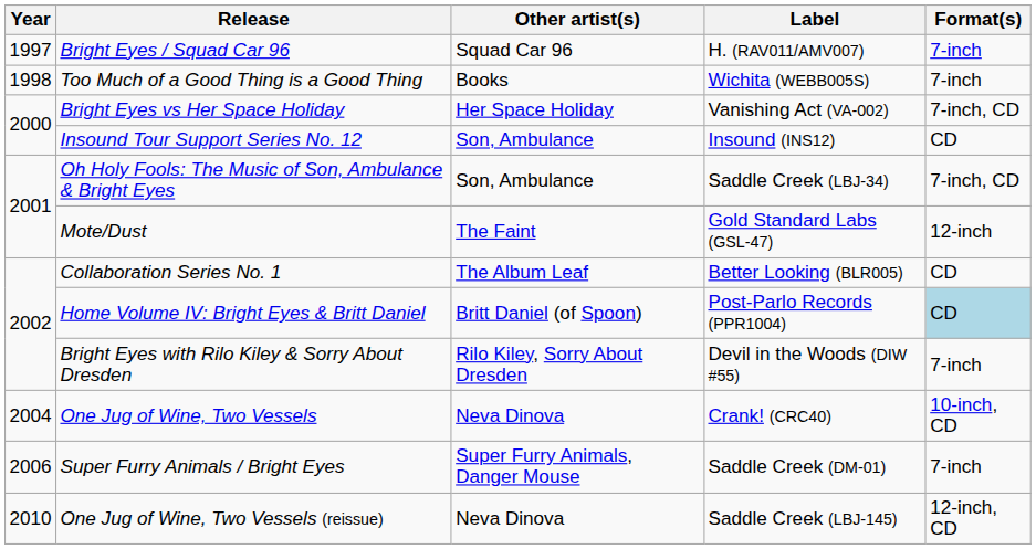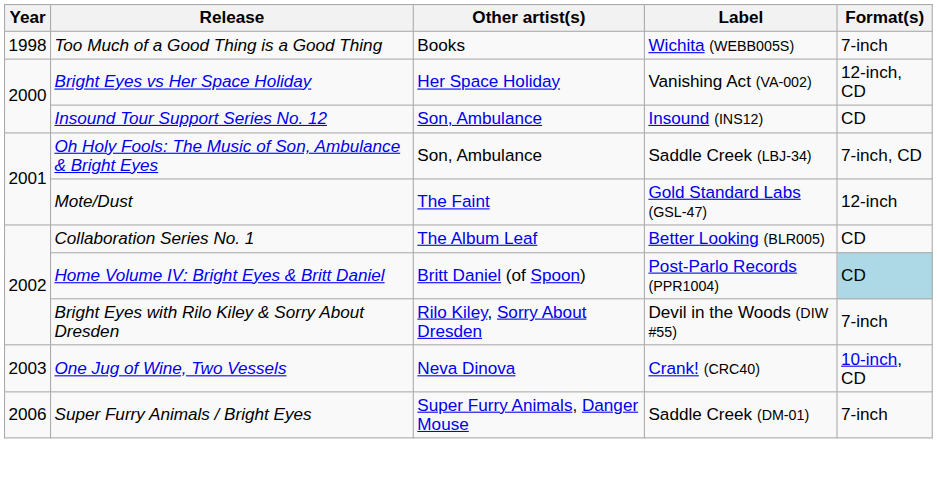 <table class="wikitable">
 <tr>
 <th>Year</th>
 <th>Release</th>
 <th>Other artist(s)</th>
 <th>Label</th>
 <th>Format(s)</th>
-</tr>
-<tr>
-<td>1997</td>
-<td><em><a href='#'>Bright Eyes / Squad Car 96</a></em></td>
-<td>Squad Car 96</td>
-<td>H. <small>(RAV011/AMV007)</small></td>
-<td><a href='#'>7-inch</a></td>
 </tr>
 <tr>
 <td>1998</td>
 <td><em>Too Much of a Good Thing is a Good Thing</em></td>
 <td>Books</td>
 <td><a href='#'>Wichita</a> <small>(WEBB005S)</small></td>
 <td>7-inch</td>
 </tr>
 <tr>
 <td rowspan="2">2000</td>
 <td><em><a href='#'>Bright Eyes vs Her Space Holiday</a></em></td>
 <td><a href='#'>Her Space Holiday</a></td>
 <td>Vanishing Act <small>(VA-002)</small></td>
-<td>7-inch, CD</td>
+<td>12-inch, CD</td>
 </tr>
 <tr>
 <td><em><a href='#'>Insound Tour Support Series No. 12</a></em></td>
 <td><a href='#'>Son, Ambulance</a></td>
 <td><a href='#'>Insound</a> <small>(INS12)</small></td>
 <td>CD</td>
 </tr>
 <tr>
 <td rowspan="2">2001</td>
 <td><em><a href='#'>Oh Holy Fools: The Music of Son, Ambulance & Bright Eyes</a></em></td>
 <td>Son, Ambulance</td>
 <td>Saddle Creek <small>(LBJ-34)</small></td>
 <td>7-inch, CD</td>
 </tr>
 <tr>
 <td><em>Mote/Dust</em></td>
 <td><a href='#'>The Faint</a></td>
 <td><a href='#'>Gold Standard Labs</a> <small>(GSL-47)</small></td>
 <td>12-inch</td>
 </tr>
 <tr>
 <td rowspan="3">2002</td>
 <td><em>Collaboration Series No. 1</em></td>
 <td><a href='#'>The Album Leaf</a></td>
 <td><a href='#'>Better Looking</a> <small>(BLR005)</small></td>
 <td>CD</td>
 </tr>
 <tr>
 <td><em><a href='#'>Home Volume IV: Bright Eyes & Britt Daniel</a></em></td>
 <td><a href='#'>Britt Daniel</a> (of <a href='#'>Spoon</a>)</td>
 <td><a href='#'>Post-Parlo Records</a> <small>(PPR1004)</small></td>
 <td style="background: lightblue;">CD</td>
 </tr>
 <tr>
 <td><em>Bright Eyes with Rilo Kiley & Sorry About Dresden</em></td>
 <td><a href='#'>Rilo Kiley</a>, <a href='#'>Sorry About Dresden</a></td>
 <td>Devil in the Woods <small>(DIW #55)</small></td>
 <td>7-inch</td>
 </tr>
 <tr>
-<td>2004</td>
+<td>2003</td>
 <td><em><a href='#'>One Jug of Wine, Two Vessels</a></em></td>
 <td><a href='#'>Neva Dinova</a></td>
 <td><a href='#'>Crank!</a> <small>(CRC40)</small></td>
 <td><a href='#'>10-inch</a>, CD</td>
 </tr>
 <tr>
 <td>2006</td>
 <td><em>Super Furry Animals / Bright Eyes</em></td>
 <td><a href='#'>Super Furry Animals</a>, <a href='#'>Danger Mouse</a></td>
 <td>Saddle Creek <small>(DM-01)</small></td>
 <td>7-inch</td>
 </tr>
-<tr>
-<td>2010</td>
-<td><em>One Jug of Wine, Two Vessels</em> <small>(reissue)</small></td>
-<td>Neva Dinova</td>
-<td>Saddle Creek <small>(LBJ-145)</small></td>
-<td>12-inch, CD</td>
-</tr>
 </table>
